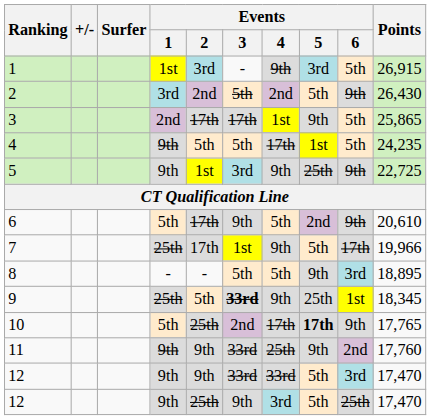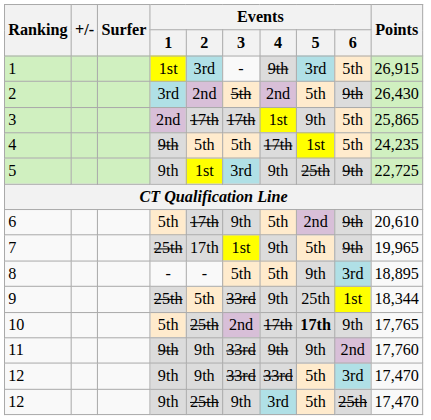 <table class="wikitable" style="text-align: center;">
 <tr>
 <th rowspan="2">Ranking</th>
 <th rowspan="2">+/-</th>
 <th rowspan="2">Surfer</th>
 <th colspan="6">Events</th>
 <th rowspan="2">Points</th>
 </tr>
 <tr>
 <th><span> 1</span></th>
 <th><span> 2</span></th>
 <th><span> 3</span></th>
 <th><span> 4</span></th>
 <th><span> 5</span></th>
 <th><span> 6</span></th>
 </tr>
 <tr>
 <td style="text-align:left; background:#d0f0c0;">1</td>
 <td style="background:#d0f0c0;"></td>
 <td style="text-align:left; background:#d0f0c0;"></td>
 <td style="background:yellow;">1st</td>
 <td style="background:#b0e0e6;">3rd</td>
 <td>-</td>
 <td style="background:#dcdcdc;"><s>9th</s></td>
 <td style="background:#b0e0e6;">3rd</td>
 <td style="background:#ffebcd;">5th</td>
 <td style="background:#d0f0c0;">26,915</td>
 </tr>
 <tr>
 <td style="text-align:left; background:#d0f0c0;">2</td>
 <td style="background:#d0f0c0;"></td>
 <td style="text-align:left; background:#d0f0c0;"></td>
 <td style="background:#b0e0e6;">3rd</td>
 <td style="background:thistle;">2nd</td>
 <td style="background:#ffebcd;"><s>5th</s></td>
 <td style="background:thistle;">2nd</td>
 <td style="background:#ffebcd;">5th</td>
 <td style="background:#dcdcdc;"><s>9th</s></td>
 <td style="background:#d0f0c0;">26,430</td>
 </tr>
 <tr>
 <td style="text-align:left; background:#d0f0c0;">3</td>
 <td style="background:#d0f0c0;"></td>
 <td style="text-align:left; background:#d0f0c0;"></td>
 <td style="background:thistle;">2nd</td>
 <td style="background:#dcdcdc;"><s>17th</s></td>
 <td style="background:#dcdcdc;"><s>17th</s></td>
 <td style="background:yellow;">1st</td>
 <td style="background:#dcdcdc;">9th</td>
 <td style="background:#ffebcd;">5th</td>
 <td style="background:#d0f0c0;">25,865</td>
 </tr>
 <tr>
 <td style="text-align:left; background:#d0f0c0;">4</td>
 <td style="background:#d0f0c0;"></td>
 <td style="text-align:left; background:#d0f0c0;"></td>
 <td style="background:#dcdcdc;"><s>9th</s></td>
 <td style="background:#ffebcd;">5th</td>
 <td style="background:#ffebcd;">5th</td>
 <td style="background:#dcdcdc;"><s>17th</s></td>
 <td style="background:yellow;">1st</td>
 <td style="background:#ffebcd;">5th</td>
 <td style="background:#d0f0c0;">24,235</td>
 </tr>
 <tr>
 <td style="text-align:left; background:#d0f0c0;">5</td>
 <td style="background:#d0f0c0;"></td>
 <td style="text-align:left; background:#d0f0c0;"></td>
 <td style="background:#dcdcdc;">9th</td>
 <td style="background:yellow;">1st</td>
 <td style="background:#b0e0e6;">3rd</td>
 <td style="background:#dcdcdc;">9th</td>
 <td style="background:#dcdcdc;"><s>25th</s></td>
 <td style="background:#dcdcdc;"><s>9th</s></td>
 <td style="background:#d0f0c0;">22,725</td>
 </tr>
 <tr>
 <th colspan="11"><em>CT Qualification Line</em></th>
 </tr>
 <tr>
 <td style=text-align:left>6</td>
 <td></td>
 <td style=text-align:left></td>
 <td style="background:#ffebcd;">5th</td>
 <td style="background:#dcdcdc;"><s>17th</s></td>
 <td style="background:#dcdcdc;">9th</td>
 <td style="background:#ffebcd;">5th</td>
 <td style="background:thistle;">2nd</td>
 <td style="background:#dcdcdc;"><s>9th</s></td>
 <td>20,610</td>
 </tr>
 <tr>
 <td style=text-align:left>7</td>
 <td></td>
 <td style=text-align:left></td>
 <td style="background:#dcdcdc;"><s>25th</s></td>
 <td style="background:#dcdcdc;">17th</td>
 <td style="background:yellow;">1st</td>
 <td style="background:#dcdcdc;">9th</td>
 <td style="background:#ffebcd;">5th</td>
-<td style="background:#dcdcdc;"><s>17th</s></td>
-<td>19,966</td>
+<td style="background:#dcdcdc;"><s>9th</s></td>
+<td>19,965</td>
 </tr>
 <tr>
 <td style=text-align:left>8</td>
 <td></td>
 <td style=text-align:left></td>
 <td>-</td>
 <td>-</td>
 <td style="background:#ffebcd;">5th</td>
 <td style="background:#ffebcd;">5th</td>
 <td style="background:#dcdcdc;">9th</td>
 <td style="background:#b0e0e6;">3rd</td>
 <td>18,895</td>
 </tr>
 <tr>
 <td style=text-align:left>9</td>
 <td></td>
 <td style=text-align:left></td>
 <td style="background:#dcdcdc;"><s>25th</s></td>
 <td style="background:#ffebcd;">5th</td>
-<td style="background:#dcdcdc;"><strong><s>33rd</s></strong></td>
+<td style="background:#dcdcdc;"><s>33rd</s></td>
 <td style="background:#dcdcdc;">9th</td>
 <td style="background:#dcdcdc;">25th</td>
 <td style="background:yellow;">1st</td>
-<td>18,345</td>
+<td>18,344</td>
 </tr>
 <tr>
 <td style=text-align:left>10</td>
 <td></td>
 <td style=text-align:left></td>
 <td style="background:#ffebcd;">5th</td>
 <td style="background:#dcdcdc;"><s>25th</s></td>
 <td style="background:thistle;">2nd</td>
 <td style="background:#dcdcdc;"><s>17th</s></td>
 <td style="background:#dcdcdc;"><strong>17th</strong></td>
 <td style="background:#dcdcdc;">9th</td>
 <td>17,765</td>
 </tr>
 <tr>
 <td style=text-align:left>11</td>
 <td></td>
 <td style=text-align:left></td>
 <td style="background:#dcdcdc;"><s>9th</s></td>
 <td style="background:#dcdcdc;">9th</td>
 <td style="background:#dcdcdc;"><s>33rd</s></td>
-<td style="background:#dcdcdc;"><s>25th</s></td>
+<td style="background:#dcdcdc;"><s>9th</s></td>
 <td style="background:#dcdcdc;">9th</td>
 <td style="background:thistle;">2nd</td>
 <td>17,760</td>
 </tr>
 <tr>
 <td style=text-align:left>12</td>
 <td></td>
 <td style=text-align:left></td>
 <td style="background:#dcdcdc;">9th</td>
 <td style="background:#dcdcdc;">9th</td>
 <td style="background:#dcdcdc;"><s>33rd</s></td>
 <td style="background:#dcdcdc;"><s>33rd</s></td>
 <td style="background:#ffebcd;">5th</td>
 <td style="background:#b0e0e6;">3rd</td>
 <td>17,470</td>
 </tr>
 <tr>
 <td style=text-align:left>12</td>
 <td></td>
 <td style=text-align:left></td>
 <td style="background:#dcdcdc;">9th</td>
 <td style="background:#dcdcdc;"><s>25th</s></td>
 <td style="background:#dcdcdc;">9th</td>
 <td style="background:#b0e0e6;">3rd</td>
 <td style="background:#ffebcd;">5th</td>
 <td style="background:#dcdcdc;"><s>25th</s></td>
 <td>17,470</td>
 </tr>
 </table>
